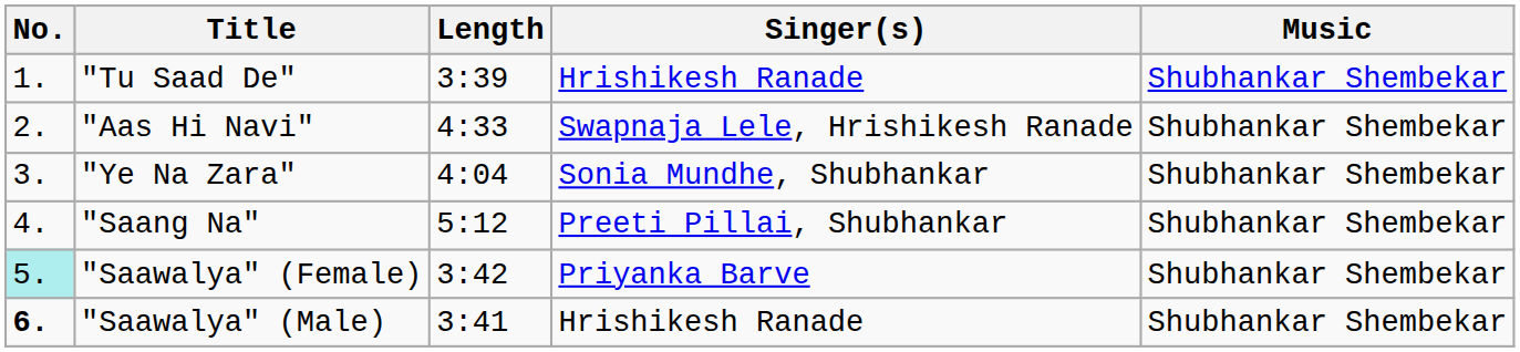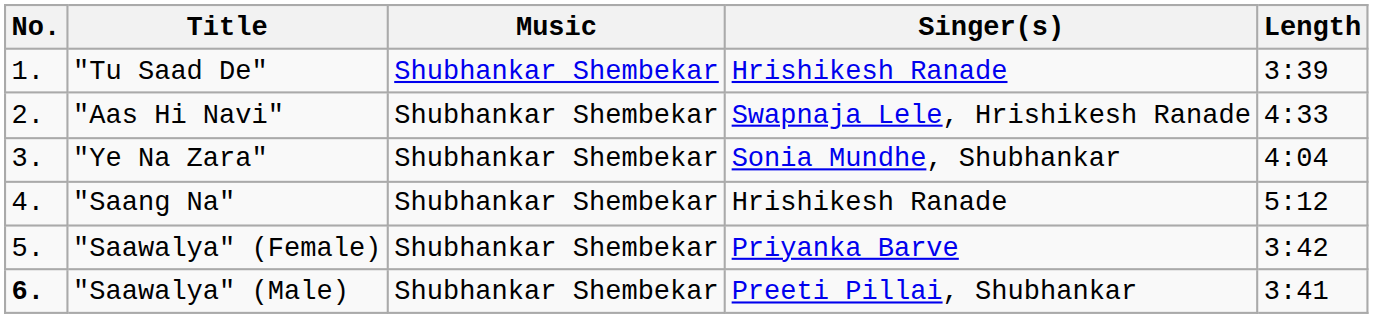 <table class="wikitable">
 <tr>
 <th><abbr>No.</abbr></th>
 <th>Title</th>
+<th>Music</th>
+<th>Singer(s)</th>
 <th>Length</th>
-<th>Singer(s)</th>
-<th>Music</th>
 </tr>
 <tr>
 <td>1.</td>
 <td>"Tu Saad De"</td>
+<td><a href='#'>Shubhankar Shembekar</a></td>
+<td><a href='#'>Hrishikesh Ranade</a></td>
 <td>3:39</td>
-<td><a href='#'>Hrishikesh Ranade</a></td>
-<td><a href='#'>Shubhankar Shembekar</a></td>
 </tr>
 <tr>
 <td>2.</td>
 <td>"Aas Hi Navi"</td>
+<td>Shubhankar Shembekar</td>
+<td><a href='#'>Swapnaja Lele</a>, Hrishikesh Ranade</td>
 <td>4:33</td>
-<td><a href='#'>Swapnaja Lele</a>, Hrishikesh Ranade</td>
-<td>Shubhankar Shembekar</td>
 </tr>
 <tr>
 <td>3.</td>
 <td>"Ye Na Zara"</td>
+<td>Shubhankar Shembekar</td>
+<td><a href='#'>Sonia Mundhe</a>, Shubhankar</td>
 <td>4:04</td>
-<td><a href='#'>Sonia Mundhe</a>, Shubhankar</td>
-<td>Shubhankar Shembekar</td>
 </tr>
 <tr>
 <td>4.</td>
 <td>"Saang Na"</td>
+<td>Shubhankar Shembekar</td>
+<td>Hrishikesh Ranade</td>
 <td>5:12</td>
-<td><a href='#'>Preeti Pillai</a>, Shubhankar</td>
-<td>Shubhankar Shembekar</td>
 </tr>
 <tr>
-<td style="background: paleturquoise;">5.</td>
+<td>5.</td>
 <td>"Saawalya" (Female)</td>
+<td>Shubhankar Shembekar</td>
+<td><a href='#'>Priyanka Barve</a></td>
 <td>3:42</td>
-<td><a href='#'>Priyanka Barve</a></td>
-<td>Shubhankar Shembekar</td>
 </tr>
 <tr>
 <td><strong>6.</strong></td>
 <td>"Saawalya" (Male)</td>
+<td>Shubhankar Shembekar</td>
+<td><a href='#'>Preeti Pillai</a>, Shubhankar</td>
 <td>3:41</td>
-<td>Hrishikesh Ranade</td>
-<td>Shubhankar Shembekar</td>
 </tr>
 </table>
